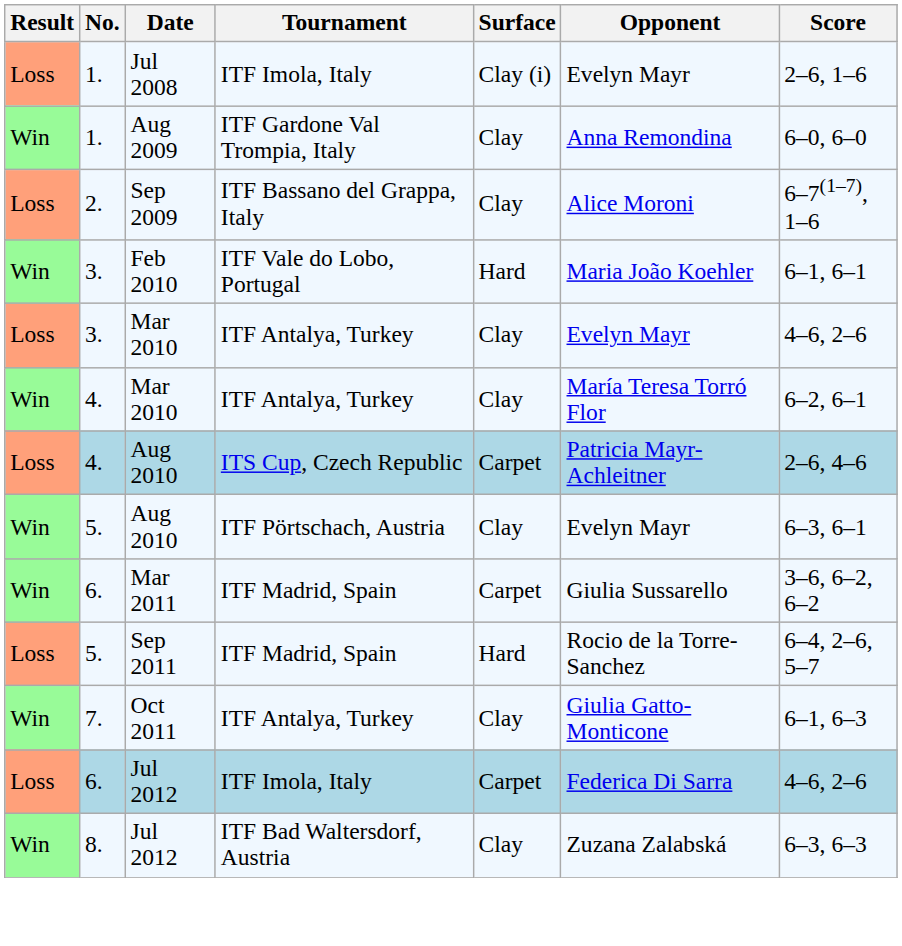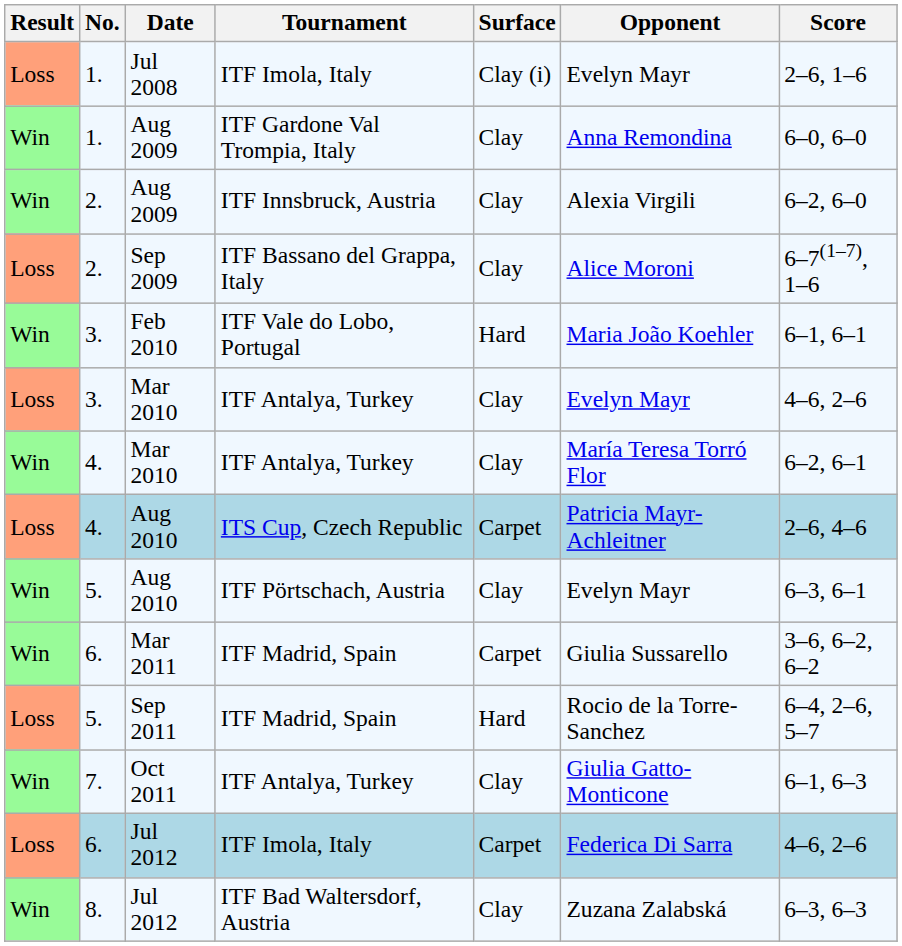 <table class="sortable wikitable">
 <tr>
 <th>Result</th>
 <th>No.</th>
 <th>Date</th>
 <th>Tournament</th>
 <th>Surface</th>
 <th>Opponent</th>
 <th class="unsortable">Score</th>
 </tr>
 <tr style="background:#f0f8ff;">
 <td bgcolor="FFA07A">Loss</td>
 <td>1.</td>
 <td>Jul 2008</td>
 <td>ITF Imola, Italy</td>
 <td>Clay (i)</td>
 <td> Evelyn Mayr</td>
 <td>2–6, 1–6</td>
 </tr>
 <tr style="background:#f0f8ff;">
 <td bgcolor="98FB98">Win</td>
 <td>1.</td>
 <td>Aug 2009</td>
 <td>ITF Gardone Val Trompia, Italy</td>
 <td>Clay</td>
 <td> <a href='#'>Anna Remondina</a></td>
 <td>6–0, 6–0</td>
+</tr>
+<tr style="background:#f0f8ff;">
+<td bgcolor="98FB98">Win</td>
+<td>2.</td>
+<td>Aug 2009</td>
+<td>ITF Innsbruck, Austria</td>
+<td>Clay</td>
+<td> Alexia Virgili</td>
+<td>6–2, 6–0</td>
 </tr>
 <tr style="background:#f0f8ff;">
 <td bgcolor="FFA07A">Loss</td>
 <td>2.</td>
 <td>Sep 2009</td>
 <td>ITF Bassano del Grappa, Italy</td>
 <td>Clay</td>
 <td> <a href='#'>Alice Moroni</a></td>
 <td>6–7<sup>(1–7)</sup>, 1–6</td>
 </tr>
 <tr style="background:#f0f8ff;">
 <td bgcolor="98FB98">Win</td>
 <td>3.</td>
 <td>Feb 2010</td>
 <td>ITF Vale do Lobo, Portugal</td>
 <td>Hard</td>
 <td> <a href='#'>Maria João Koehler</a></td>
 <td>6–1, 6–1</td>
 </tr>
 <tr style="background:#f0f8ff;">
 <td bgcolor="FFA07A">Loss</td>
 <td>3.</td>
 <td>Mar 2010</td>
 <td>ITF Antalya, Turkey</td>
 <td>Clay</td>
 <td> <a href='#'>Evelyn Mayr</a></td>
 <td>4–6, 2–6</td>
 </tr>
 <tr style="background:#f0f8ff;">
 <td bgcolor="98FB98">Win</td>
 <td>4.</td>
 <td>Mar 2010</td>
 <td>ITF Antalya, Turkey</td>
 <td>Clay</td>
 <td> <a href='#'>María Teresa Torró Flor</a></td>
 <td>6–2, 6–1</td>
 </tr>
 <tr style="background:lightblue;">
 <td bgcolor="FFA07A">Loss</td>
 <td>4.</td>
 <td>Aug 2010</td>
 <td><a href='#'>ITS Cup</a>, Czech Republic</td>
 <td>Carpet</td>
 <td> <a href='#'>Patricia Mayr-Achleitner</a></td>
 <td>2–6, 4–6</td>
 </tr>
 <tr style="background:#f0f8ff;">
 <td bgcolor="98FB98">Win</td>
 <td>5.</td>
 <td>Aug 2010</td>
 <td>ITF Pörtschach, Austria</td>
 <td>Clay</td>
 <td> Evelyn Mayr</td>
 <td>6–3, 6–1</td>
 </tr>
 <tr style="background:#f0f8ff;">
 <td bgcolor="98FB98">Win</td>
 <td>6.</td>
 <td>Mar 2011</td>
 <td>ITF Madrid, Spain</td>
 <td>Carpet</td>
 <td> Giulia Sussarello</td>
 <td>3–6, 6–2, 6–2</td>
 </tr>
 <tr style="background:#f0f8ff;">
 <td bgcolor="FFA07A">Loss</td>
 <td>5.</td>
 <td>Sep 2011</td>
 <td>ITF Madrid, Spain</td>
 <td>Hard</td>
 <td> Rocio de la Torre-Sanchez</td>
 <td>6–4, 2–6, 5–7</td>
 </tr>
 <tr style="background:#f0f8ff;">
 <td bgcolor="98FB98">Win</td>
 <td>7.</td>
 <td>Oct 2011</td>
 <td>ITF Antalya, Turkey</td>
 <td>Clay</td>
 <td> <a href='#'>Giulia Gatto-Monticone</a></td>
 <td>6–1, 6–3</td>
 </tr>
 <tr style="background:lightblue;">
 <td bgcolor="FFA07A">Loss</td>
 <td>6.</td>
 <td>Jul 2012</td>
 <td>ITF Imola, Italy</td>
 <td>Carpet</td>
 <td> <a href='#'>Federica Di Sarra</a></td>
 <td>4–6, 2–6</td>
 </tr>
 <tr style="background:#f0f8ff;">
 <td bgcolor="98FB98">Win</td>
 <td>8.</td>
 <td>Jul 2012</td>
 <td>ITF Bad Waltersdorf, Austria</td>
 <td>Clay</td>
 <td> Zuzana Zalabská</td>
 <td>6–3, 6–3</td>
 </tr>
 </table>
